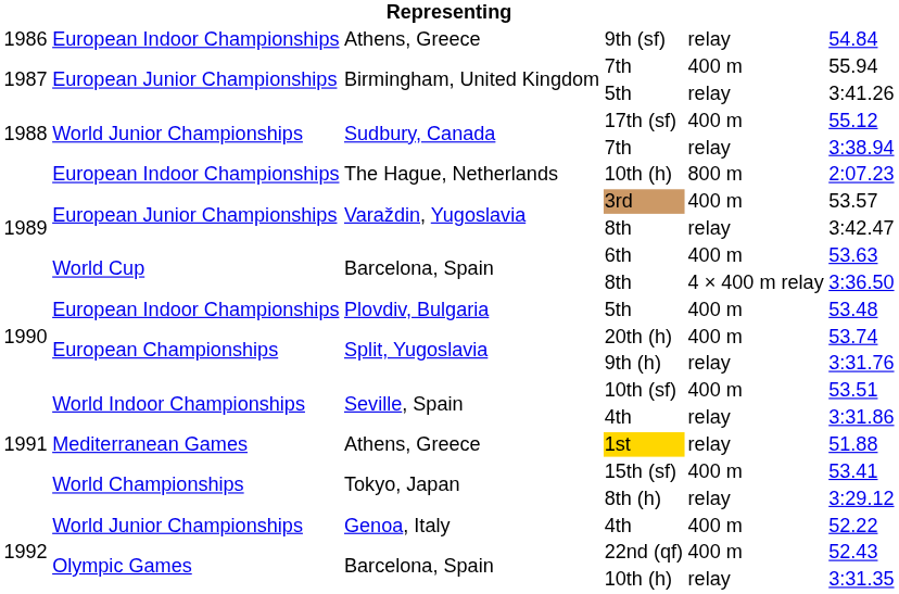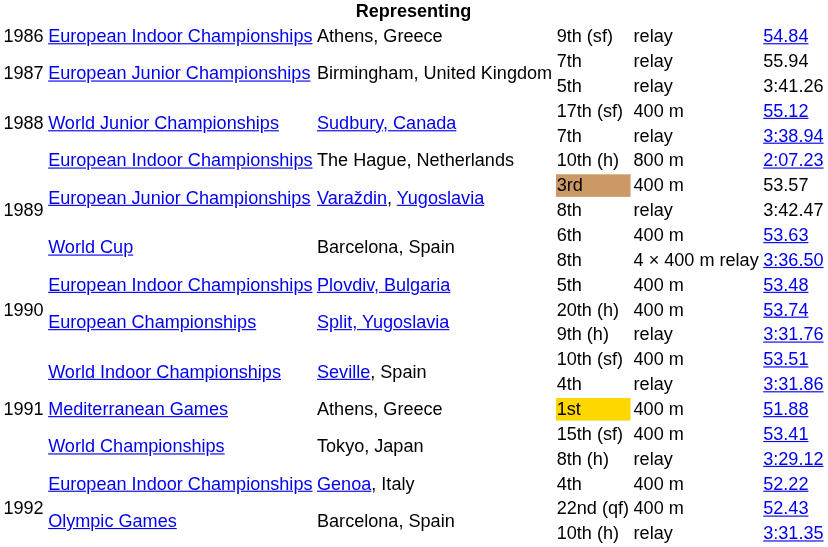 <table>
 <tr>
 <th colspan="6">Representing </th>
 </tr>
 <tr>
 <td>1986</td>
 <td><a href='#'>European Indoor Championships</a></td>
 <td>Athens, Greece</td>
 <td>9th (sf)</td>
 <td> relay</td>
 <td><a href='#'>54.84</a></td>
 </tr>
 <tr>
 <td rowspan=2>1987</td>
 <td rowspan=2><a href='#'>European Junior Championships</a></td>
 <td rowspan=2>Birmingham, United Kingdom</td>
 <td>7th</td>
-<td>400 m</td>
+<td> relay</td>
 <td>55.94</td>
 </tr>
 <tr>
 <td>5th</td>
 <td> relay</td>
 <td>3:41.26</td>
 </tr>
 <tr>
 <td rowspan=2>1988</td>
 <td rowspan=2><a href='#'>World Junior Championships</a></td>
 <td rowspan=2><a href='#'>Sudbury, Canada</a></td>
 <td>17th (sf)</td>
 <td>400 m</td>
 <td><a href='#'>55.12</a></td>
 </tr>
 <tr>
 <td>7th</td>
 <td> relay</td>
 <td><a href='#'>3:38.94</a></td>
 </tr>
 <tr>
 <td rowspan=5>1989</td>
 <td><a href='#'>European Indoor Championships</a></td>
 <td>The Hague, Netherlands</td>
 <td>10th (h)</td>
 <td>800 m</td>
 <td><a href='#'>2:07.23</a></td>
 </tr>
 <tr>
 <td rowspan=2><a href='#'>European Junior Championships</a></td>
 <td rowspan=2><a href='#'>Varaždin</a>, <a href='#'>Yugoslavia</a></td>
 <td bgcolor=cc9966>3rd</td>
 <td>400 m</td>
 <td>53.57</td>
 </tr>
 <tr>
 <td>8th</td>
 <td> relay</td>
 <td>3:42.47</td>
 </tr>
 <tr>
 <td rowspan=2><a href='#'>World Cup</a></td>
 <td rowspan=2>Barcelona, Spain</td>
 <td>6th</td>
 <td>400 m</td>
 <td><a href='#'>53.63</a></td>
 </tr>
 <tr>
 <td>8th</td>
 <td>4 × 400 m relay</td>
 <td><a href='#'>3:36.50</a></td>
 </tr>
 <tr>
 <td rowspan=3>1990</td>
 <td><a href='#'>European Indoor Championships</a></td>
 <td><a href='#'>Plovdiv, Bulgaria</a></td>
 <td>5th</td>
 <td>400 m</td>
 <td><a href='#'>53.48</a></td>
 </tr>
 <tr>
 <td rowspan=2><a href='#'>European Championships</a></td>
 <td rowspan=2><a href='#'>Split, Yugoslavia</a></td>
 <td>20th (h)</td>
 <td>400 m</td>
 <td><a href='#'>53.74</a></td>
 </tr>
 <tr>
 <td>9th (h)</td>
 <td> relay</td>
 <td><a href='#'>3:31.76</a></td>
 </tr>
 <tr>
 <td rowspan=5>1991</td>
 <td rowspan=2><a href='#'>World Indoor Championships</a></td>
 <td rowspan=2><a href='#'>Seville</a>, Spain</td>
 <td>10th (sf)</td>
 <td>400 m</td>
 <td><a href='#'>53.51</a></td>
 </tr>
 <tr>
 <td>4th</td>
 <td> relay</td>
 <td><a href='#'>3:31.86</a></td>
 </tr>
 <tr>
 <td><a href='#'>Mediterranean Games</a></td>
 <td>Athens, Greece</td>
 <td bgcolor=gold>1st</td>
-<td> relay</td>
+<td>400 m</td>
 <td><a href='#'>51.88</a></td>
 </tr>
 <tr>
 <td rowspan=2><a href='#'>World Championships</a></td>
 <td rowspan=2>Tokyo, Japan</td>
 <td>15th (sf)</td>
 <td>400 m</td>
 <td><a href='#'>53.41</a></td>
 </tr>
 <tr>
 <td>8th (h)</td>
 <td> relay</td>
 <td><a href='#'>3:29.12</a></td>
 </tr>
 <tr>
 <td rowspan=3>1992</td>
-<td><a href='#'>World Junior Championships</a></td>
+<td><a href='#'>European Indoor Championships</a></td>
 <td><a href='#'>Genoa</a>, Italy</td>
 <td>4th</td>
 <td>400 m</td>
 <td><a href='#'>52.22</a></td>
 </tr>
 <tr>
 <td rowspan=2><a href='#'>Olympic Games</a></td>
 <td rowspan=2>Barcelona, Spain</td>
 <td>22nd (qf)</td>
 <td>400 m</td>
 <td><a href='#'>52.43</a></td>
 </tr>
 <tr>
 <td>10th (h)</td>
 <td> relay</td>
 <td><a href='#'>3:31.35</a></td>
 </tr>
 </table>
